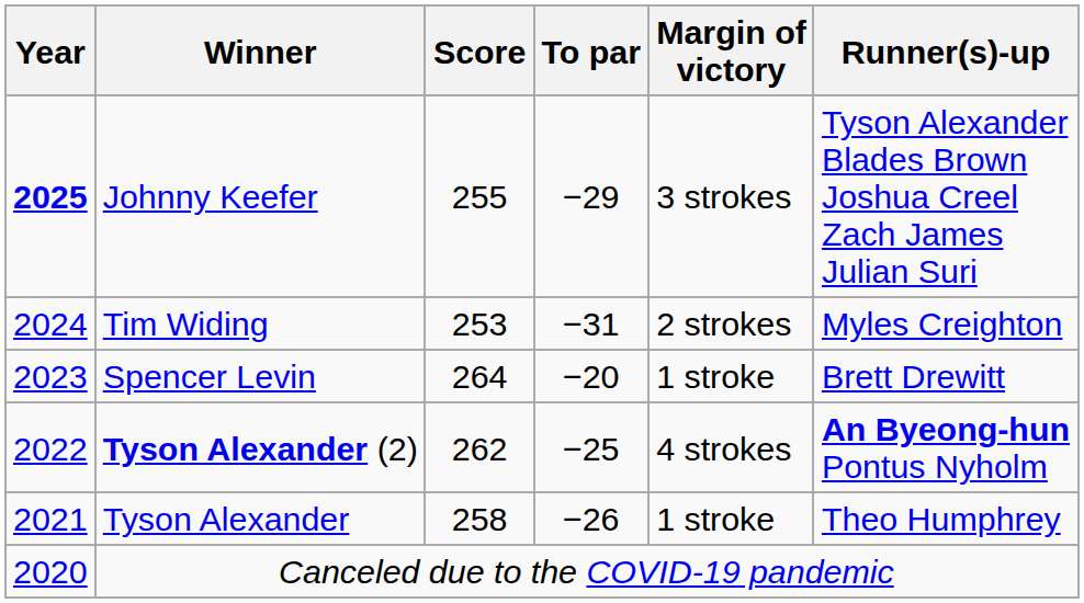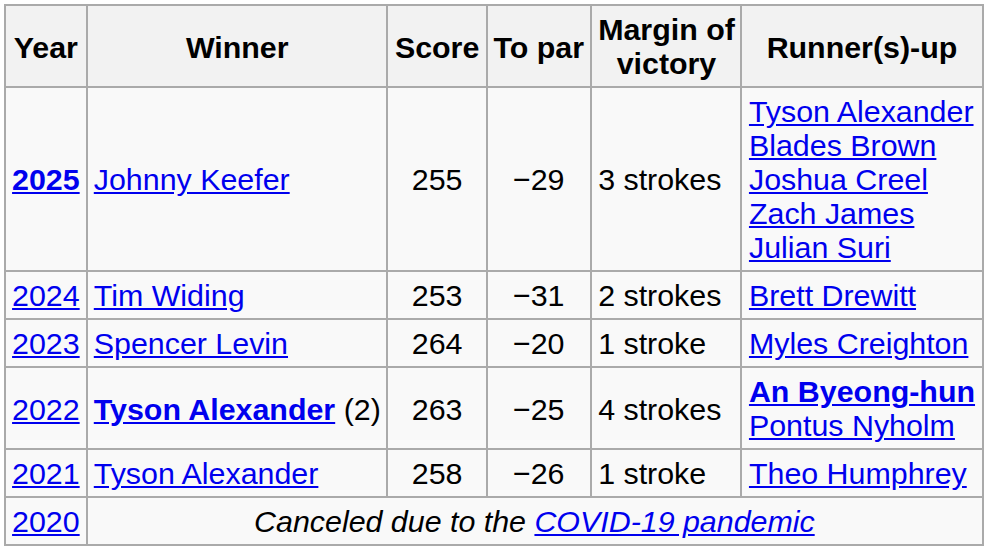 <table class=wikitable style=font-size:95%>
 <tr>
 <th>Year</th>
 <th>Winner</th>
 <th>Score</th>
 <th>To par</th>
 <th>Margin of<br>victory</th>
 <th>Runner(s)-up</th>
 </tr>
 <tr>
 <td><strong><a href='#'>2025</a></strong></td>
 <td> <a href='#'>Johnny Keefer</a></td>
 <td align=center>255</td>
 <td align=center>−29</td>
 <td>3 strokes</td>
 <td> <a href='#'>Tyson Alexander</a><br> <a href='#'>Blades Brown</a><br> <a href='#'>Joshua Creel</a><br> <a href='#'>Zach James</a><br> <a href='#'>Julian Suri</a></td>
 </tr>
 <tr>
 <td><a href='#'>2024</a></td>
 <td> <a href='#'>Tim Widing</a></td>
 <td align=center>253</td>
 <td align=center>−31</td>
 <td>2 strokes</td>
-<td> <a href='#'>Myles Creighton</a></td>
+<td> <a href='#'>Brett Drewitt</a></td>
 </tr>
 <tr>
 <td><a href='#'>2023</a></td>
 <td> <a href='#'>Spencer Levin</a></td>
 <td align=center>264</td>
 <td align=center>−20</td>
 <td>1 stroke</td>
-<td> <a href='#'>Brett Drewitt</a></td>
+<td> <a href='#'>Myles Creighton</a></td>
 </tr>
 <tr>
 <td><a href='#'>2022</a></td>
 <td> <strong><a href='#'>Tyson Alexander</a></strong> (2)</td>
-<td align=center>262</td>
+<td align=center>263</td>
 <td align=center>−25</td>
 <td>4 strokes</td>
 <td> <strong><a href='#'>An Byeong-hun</a></strong><br> <a href='#'>Pontus Nyholm</a></td>
 </tr>
 <tr>
 <td><a href='#'>2021</a></td>
 <td> <a href='#'>Tyson Alexander</a></td>
 <td align=center>258</td>
 <td align=center>−26</td>
 <td>1 stroke</td>
 <td> <a href='#'>Theo Humphrey</a></td>
 </tr>
 <tr>
 <td><a href='#'>2020</a></td>
 <td colspan=5 align=center><em>Canceled due to the <a href='#'>COVID-19 pandemic</a></em></td>
 </tr>
 </table>
